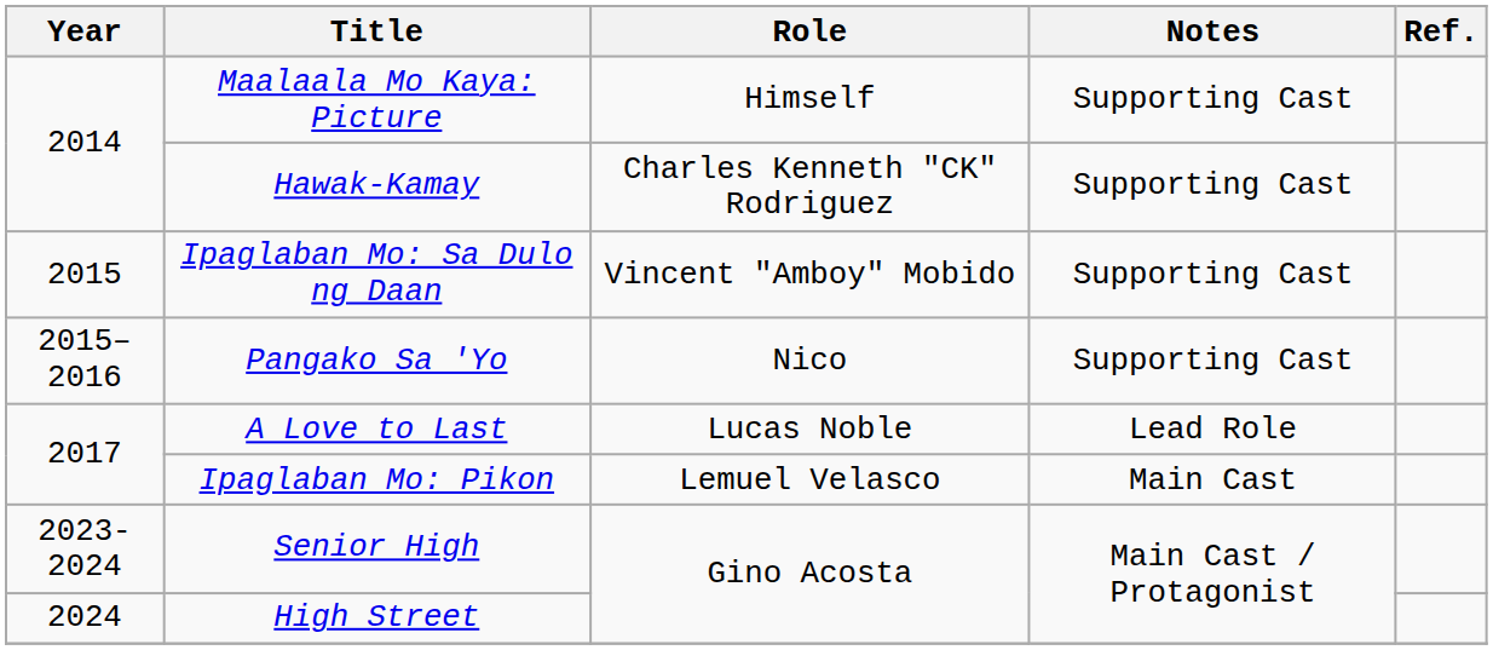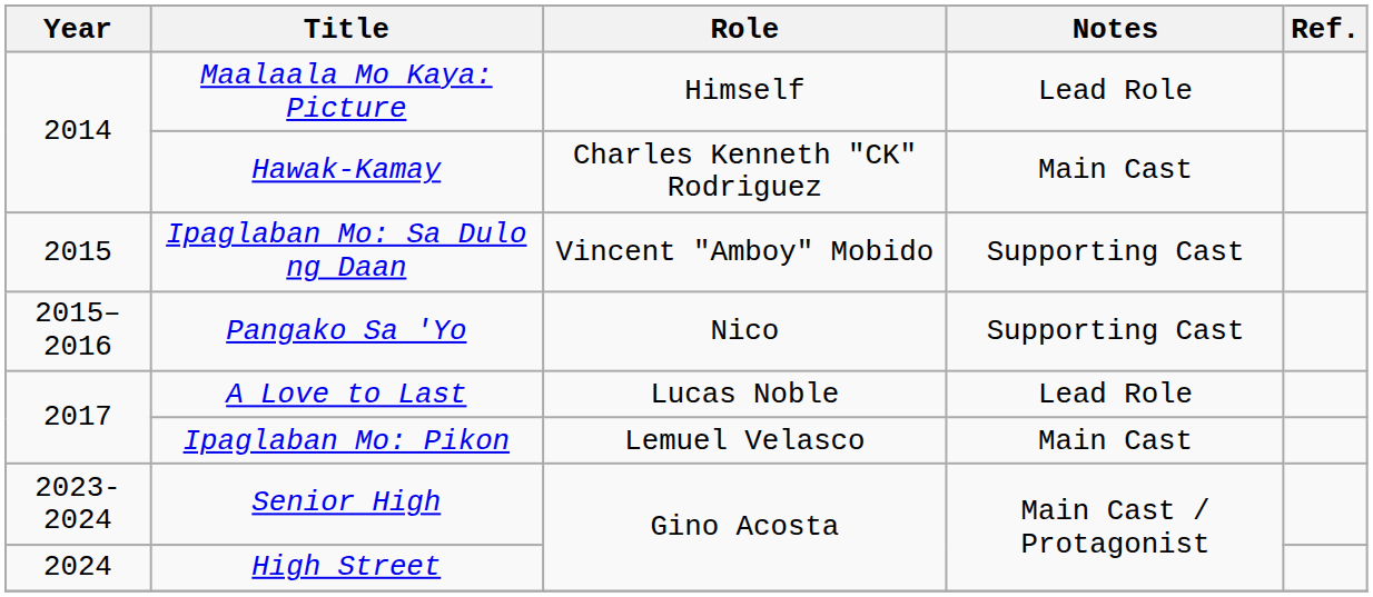 <table class="wikitable" style="text-align:center; width:70%">
 <tr>
 <th>Year</th>
 <th>Title</th>
 <th>Role</th>
 <th>Notes</th>
 <th>Ref.</th>
 </tr>
 <tr>
 <td rowspan="2">2014</td>
 <td><em><a href='#'>Maalaala Mo Kaya: Picture</a></em></td>
 <td>Himself</td>
-<td>Supporting Cast</td>
+<td>Lead Role</td>
 <td></td>
 </tr>
 <tr>
 <td><em><a href='#'>Hawak-Kamay</a></em></td>
 <td>Charles Kenneth "CK" Rodriguez</td>
-<td>Supporting Cast</td>
+<td>Main Cast</td>
 <td></td>
 </tr>
 <tr>
 <td rowspan="1">2015</td>
 <td><em><a href='#'>Ipaglaban Mo: Sa Dulo ng Daan</a></em></td>
 <td>Vincent "Amboy" Mobido</td>
 <td>Supporting Cast</td>
 <td></td>
 </tr>
 <tr>
 <td rowspan="1">2015–2016</td>
 <td><em><a href='#'>Pangako Sa 'Yo</a></em></td>
 <td>Nico</td>
 <td>Supporting Cast</td>
 <td></td>
 </tr>
 <tr>
 <td rowspan="2">2017</td>
 <td><em><a href='#'>A Love to Last</a></em></td>
 <td>Lucas Noble</td>
 <td>Lead Role</td>
 <td></td>
 </tr>
 <tr>
 <td><em><a href='#'>Ipaglaban Mo: Pikon</a></em></td>
 <td>Lemuel Velasco</td>
 <td>Main Cast</td>
 <td></td>
 </tr>
 <tr>
 <td>2023-2024</td>
 <td><em><a href='#'>Senior High</a></em></td>
 <td rowspan="2">Gino Acosta</td>
 <td rowspan="2">Main Cast / Protagonist</td>
 <td></td>
 </tr>
 <tr>
 <td>2024</td>
 <td><em><a href='#'>High Street</a></em></td>
 <td></td>
 </tr>
 <tr>
 </tr>
 </table>
